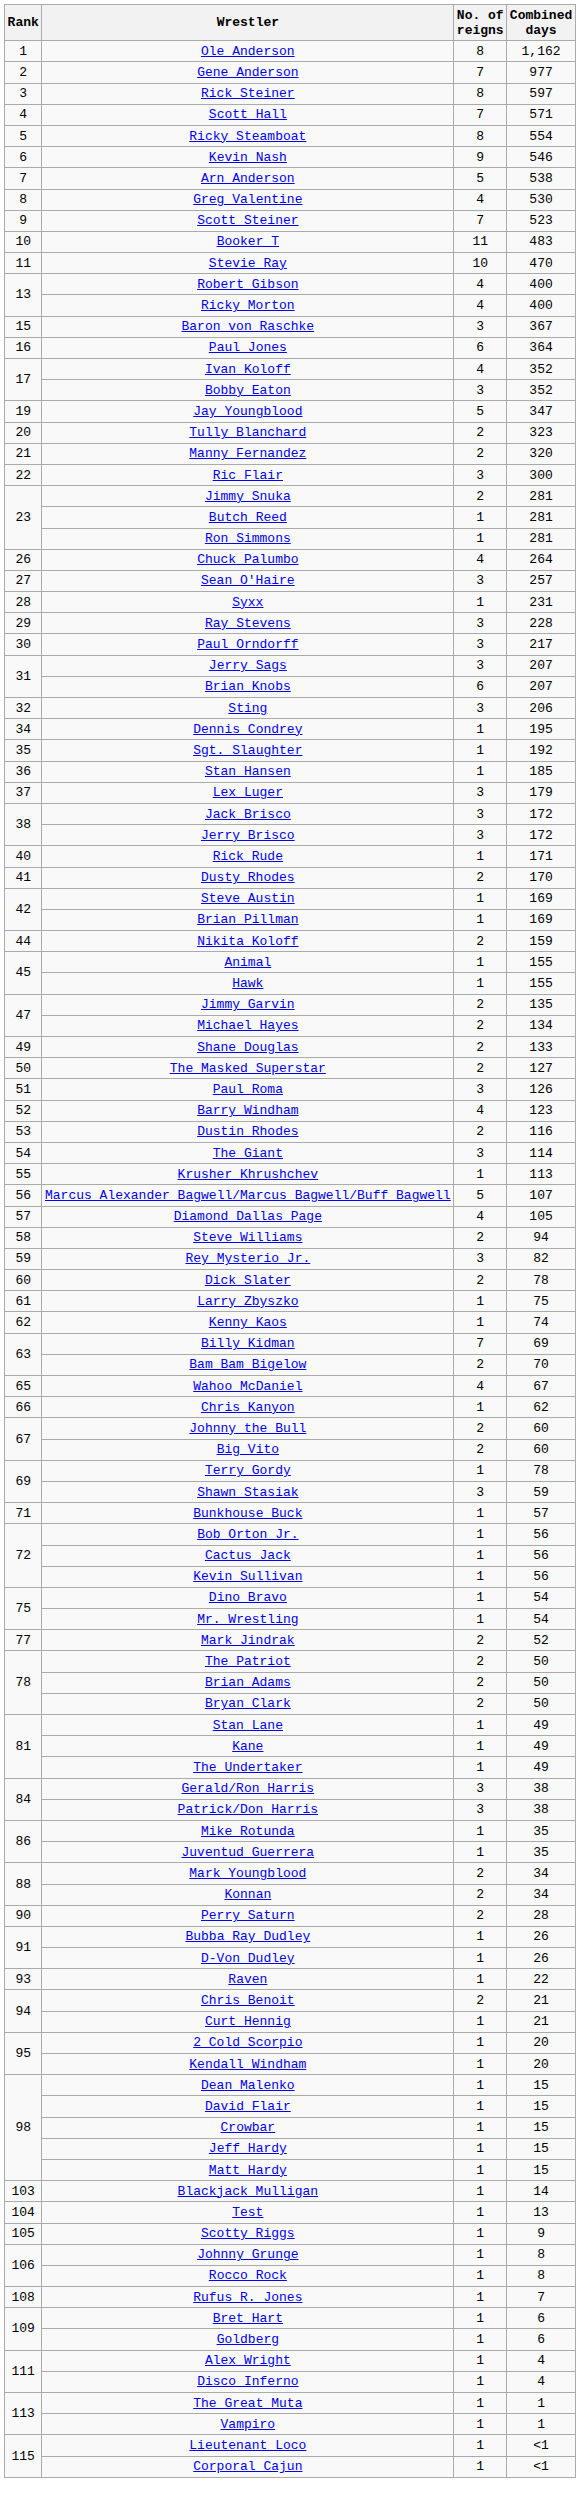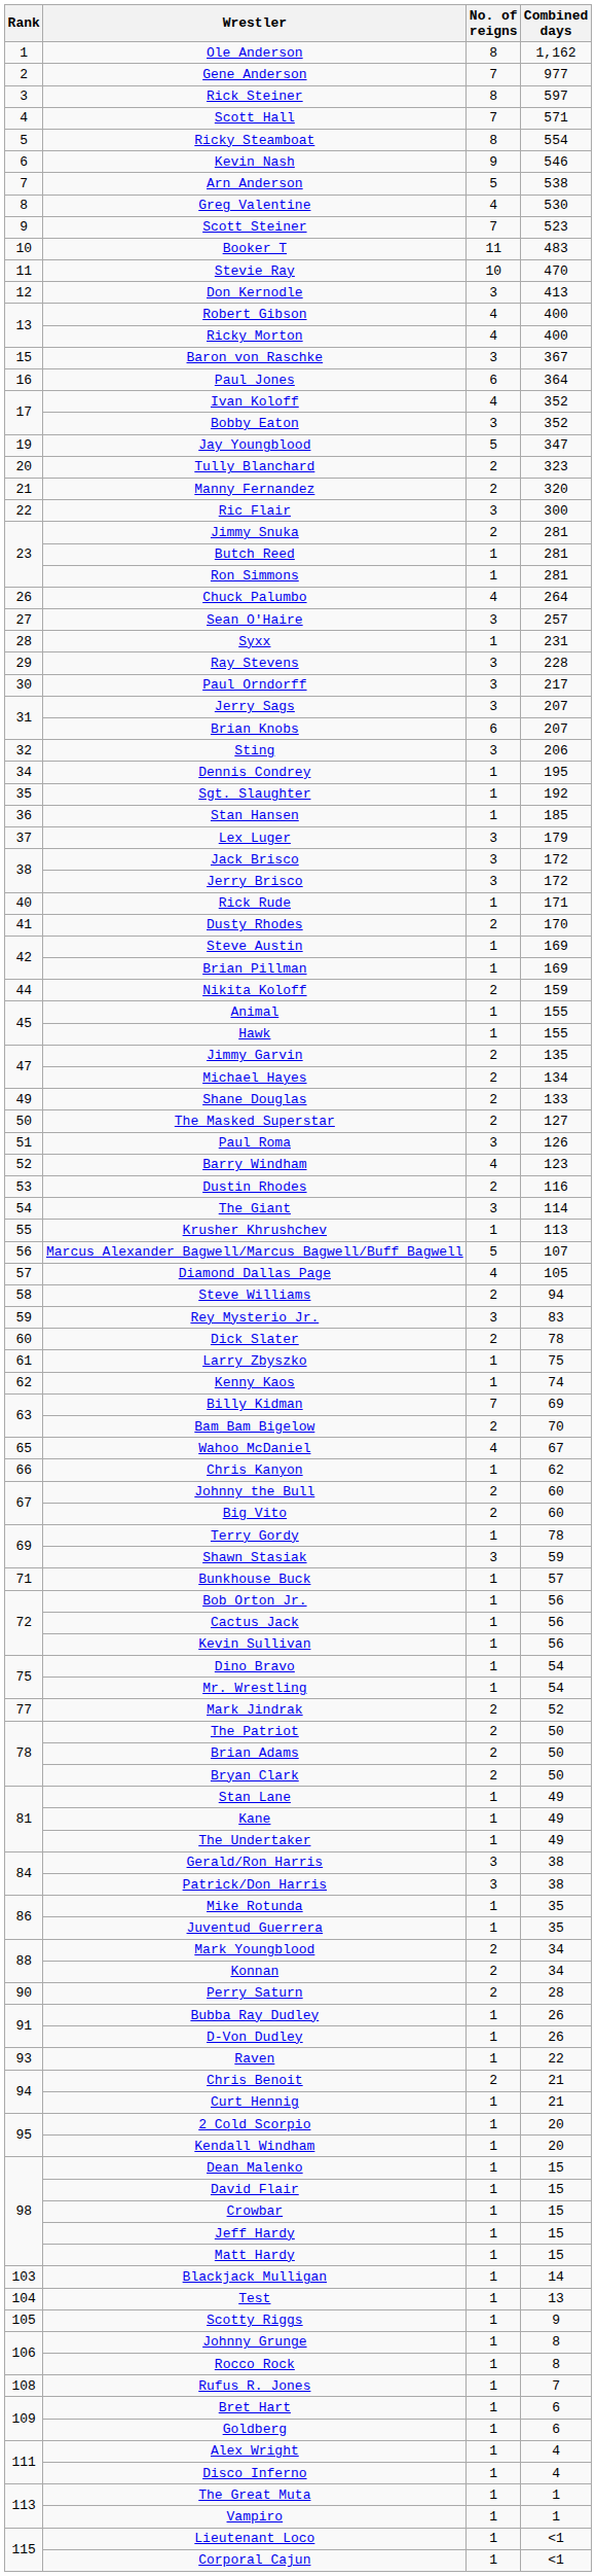 <table class="wikitable sortable" style="text-align: center">
 <tr>
 <th>Rank</th>
 <th>Wrestler</th>
 <th data-sort-type="number">No. of<br>reigns</th>
 <th data-sort-type="number">Combined<br>days</th>
 </tr>
 <tr>
 <td>1</td>
 <td><a href='#'>Ole Anderson</a></td>
 <td>8</td>
 <td>1,162</td>
 </tr>
 <tr>
 <td>2</td>
 <td><a href='#'>Gene Anderson</a></td>
 <td>7</td>
 <td>977</td>
 </tr>
 <tr>
 <td>3</td>
 <td><a href='#'>Rick Steiner</a></td>
 <td>8</td>
 <td>597</td>
 </tr>
 <tr>
 <td>4</td>
 <td><a href='#'>Scott Hall</a></td>
 <td>7</td>
 <td>571</td>
 </tr>
 <tr>
 <td>5</td>
 <td><a href='#'>Ricky Steamboat</a></td>
 <td>8</td>
 <td>554</td>
 </tr>
 <tr>
 <td>6</td>
 <td><a href='#'>Kevin Nash</a></td>
 <td>9</td>
 <td>546</td>
 </tr>
 <tr>
 <td>7</td>
 <td><a href='#'>Arn Anderson</a></td>
 <td>5</td>
 <td>538</td>
 </tr>
 <tr>
 <td>8</td>
 <td><a href='#'>Greg Valentine</a></td>
 <td>4</td>
 <td>530</td>
 </tr>
 <tr>
 <td>9</td>
 <td><a href='#'>Scott Steiner</a></td>
 <td>7</td>
 <td>523</td>
 </tr>
 <tr>
 <td>10</td>
 <td><a href='#'>Booker T</a></td>
 <td>11</td>
 <td>483</td>
 </tr>
 <tr>
 <td>11</td>
 <td><a href='#'>Stevie Ray</a></td>
 <td>10</td>
 <td>470</td>
+</tr>
+<tr>
+<td>12</td>
+<td><a href='#'>Don Kernodle</a></td>
+<td>3</td>
+<td>413</td>
 </tr>
 <tr>
 <td rowspan=2>13</td>
 <td><a href='#'>Robert Gibson</a></td>
 <td>4</td>
 <td>400</td>
 </tr>
 <tr>
 <td><a href='#'>Ricky Morton</a></td>
 <td>4</td>
 <td>400</td>
 </tr>
 <tr>
 <td>15</td>
 <td><a href='#'>Baron von Raschke</a></td>
 <td>3</td>
 <td>367</td>
 </tr>
 <tr>
 <td>16</td>
 <td><a href='#'>Paul Jones</a></td>
 <td>6</td>
 <td>364</td>
 </tr>
 <tr>
 <td rowspan=2>17</td>
 <td><a href='#'>Ivan Koloff</a></td>
 <td>4</td>
 <td>352</td>
 </tr>
 <tr>
 <td><a href='#'>Bobby Eaton</a></td>
 <td>3</td>
 <td>352</td>
 </tr>
 <tr>
 <td>19</td>
 <td><a href='#'>Jay Youngblood</a></td>
 <td>5</td>
 <td>347</td>
 </tr>
 <tr>
 <td>20</td>
 <td><a href='#'>Tully Blanchard</a></td>
 <td>2</td>
 <td>323</td>
 </tr>
 <tr>
 <td>21</td>
 <td><a href='#'>Manny Fernandez</a></td>
 <td>2</td>
 <td>320</td>
 </tr>
 <tr>
 <td>22</td>
 <td><a href='#'>Ric Flair</a></td>
 <td>3</td>
 <td>300</td>
 </tr>
 <tr>
 <td rowspan=3>23</td>
 <td><a href='#'>Jimmy Snuka</a></td>
 <td>2</td>
 <td>281</td>
 </tr>
 <tr>
 <td><a href='#'>Butch Reed</a></td>
 <td>1</td>
 <td>281</td>
 </tr>
 <tr>
 <td><a href='#'>Ron Simmons</a></td>
 <td>1</td>
 <td>281</td>
 </tr>
 <tr>
 <td>26</td>
 <td><a href='#'>Chuck Palumbo</a></td>
 <td>4</td>
 <td>264</td>
 </tr>
 <tr>
 <td>27</td>
 <td><a href='#'>Sean O'Haire</a></td>
 <td>3</td>
 <td>257</td>
 </tr>
 <tr>
 <td>28</td>
 <td><a href='#'>Syxx</a></td>
 <td>1</td>
 <td>231</td>
 </tr>
 <tr>
 <td>29</td>
 <td><a href='#'>Ray Stevens</a></td>
 <td>3</td>
 <td>228</td>
 </tr>
 <tr>
 <td>30</td>
 <td><a href='#'>Paul Orndorff</a></td>
 <td>3</td>
 <td>217</td>
 </tr>
 <tr>
 <td rowspan=2>31</td>
 <td><a href='#'>Jerry Sags</a></td>
 <td>3</td>
 <td>207</td>
 </tr>
 <tr>
 <td><a href='#'>Brian Knobs</a></td>
 <td>6</td>
 <td>207</td>
 </tr>
 <tr>
 <td>32</td>
 <td><a href='#'>Sting</a></td>
 <td>3</td>
 <td>206</td>
 </tr>
 <tr>
 <td>34</td>
 <td><a href='#'>Dennis Condrey</a></td>
 <td>1</td>
 <td>195</td>
 </tr>
 <tr>
 <td>35</td>
 <td><a href='#'>Sgt. Slaughter</a></td>
 <td>1</td>
 <td>192</td>
 </tr>
 <tr>
 <td>36</td>
 <td><a href='#'>Stan Hansen</a></td>
 <td>1</td>
 <td>185</td>
 </tr>
 <tr>
 <td>37</td>
 <td><a href='#'>Lex Luger</a></td>
 <td>3</td>
 <td>179</td>
 </tr>
 <tr>
 <td rowspan=2>38</td>
 <td><a href='#'>Jack Brisco</a></td>
 <td>3</td>
 <td>172</td>
 </tr>
 <tr>
 <td><a href='#'>Jerry Brisco</a></td>
 <td>3</td>
 <td>172</td>
 </tr>
 <tr>
 <td>40</td>
 <td><a href='#'>Rick Rude</a></td>
 <td>1</td>
 <td>171</td>
 </tr>
 <tr>
 <td>41</td>
 <td><a href='#'>Dusty Rhodes</a></td>
 <td>2</td>
 <td>170</td>
 </tr>
 <tr>
 <td rowspan=2>42</td>
 <td><a href='#'>Steve Austin</a></td>
 <td>1</td>
 <td>169</td>
 </tr>
 <tr>
 <td><a href='#'>Brian Pillman</a></td>
 <td>1</td>
 <td>169</td>
 </tr>
 <tr>
 <td>44</td>
 <td><a href='#'>Nikita Koloff</a></td>
 <td>2</td>
 <td>159</td>
 </tr>
 <tr>
 <td rowspan=2>45</td>
 <td><a href='#'>Animal</a></td>
 <td>1</td>
 <td>155</td>
 </tr>
 <tr>
 <td><a href='#'>Hawk</a></td>
 <td>1</td>
 <td>155</td>
 </tr>
 <tr>
 <td rowspan=2>47</td>
 <td><a href='#'>Jimmy Garvin</a></td>
 <td>2</td>
 <td>135</td>
 </tr>
 <tr>
 <td><a href='#'>Michael Hayes</a></td>
 <td>2</td>
 <td>134</td>
 </tr>
 <tr>
 <td>49</td>
 <td><a href='#'>Shane Douglas</a></td>
 <td>2</td>
 <td>133</td>
 </tr>
 <tr>
 <td>50</td>
 <td><a href='#'>The Masked Superstar</a></td>
 <td>2</td>
 <td>127</td>
 </tr>
 <tr>
 <td>51</td>
 <td><a href='#'>Paul Roma</a></td>
 <td>3</td>
 <td>126</td>
 </tr>
 <tr>
 <td>52</td>
 <td><a href='#'>Barry Windham</a></td>
 <td>4</td>
 <td>123</td>
 </tr>
 <tr>
 <td>53</td>
 <td><a href='#'>Dustin Rhodes</a></td>
 <td>2</td>
 <td>116</td>
 </tr>
 <tr>
 <td>54</td>
 <td><a href='#'>The Giant</a></td>
 <td>3</td>
 <td>114</td>
 </tr>
 <tr>
 <td>55</td>
 <td><a href='#'>Krusher Khrushchev</a></td>
 <td>1</td>
 <td>113</td>
 </tr>
 <tr>
 <td>56</td>
 <td><a href='#'>Marcus Alexander Bagwell/Marcus Bagwell/Buff Bagwell</a></td>
 <td>5</td>
 <td>107</td>
 </tr>
 <tr>
 <td>57</td>
 <td><a href='#'>Diamond Dallas Page</a></td>
 <td>4</td>
 <td>105</td>
 </tr>
 <tr>
 <td>58</td>
 <td><a href='#'>Steve Williams</a></td>
 <td>2</td>
 <td>94</td>
 </tr>
 <tr>
 <td>59</td>
 <td><a href='#'>Rey Mysterio Jr.</a></td>
 <td>3</td>
-<td>82</td>
+<td>83</td>
 </tr>
 <tr>
 <td>60</td>
 <td><a href='#'>Dick Slater</a></td>
 <td>2</td>
 <td>78</td>
 </tr>
 <tr>
 <td>61</td>
 <td><a href='#'>Larry Zbyszko</a></td>
 <td>1</td>
 <td>75</td>
 </tr>
 <tr>
 <td>62</td>
 <td><a href='#'>Kenny Kaos</a></td>
 <td>1</td>
 <td>74</td>
 </tr>
 <tr>
 <td rowspan=2>63</td>
 <td><a href='#'>Billy Kidman</a></td>
 <td>7</td>
 <td>69</td>
 </tr>
 <tr>
 <td><a href='#'>Bam Bam Bigelow</a></td>
 <td>2</td>
 <td>70</td>
 </tr>
 <tr>
 <td>65</td>
 <td><a href='#'>Wahoo McDaniel</a></td>
 <td>4</td>
 <td>67</td>
 </tr>
 <tr>
 <td>66</td>
 <td><a href='#'>Chris Kanyon</a></td>
 <td>1</td>
 <td>62</td>
 </tr>
 <tr>
 <td rowspan=2>67</td>
 <td><a href='#'>Johnny the Bull</a></td>
 <td>2</td>
 <td>60</td>
 </tr>
 <tr>
 <td><a href='#'>Big Vito</a></td>
 <td>2</td>
 <td>60</td>
 </tr>
 <tr>
 <td rowspan=2>69</td>
 <td><a href='#'>Terry Gordy</a></td>
 <td>1</td>
 <td>78</td>
 </tr>
 <tr>
 <td><a href='#'>Shawn Stasiak</a></td>
 <td>3</td>
 <td>59</td>
 </tr>
 <tr>
 <td>71</td>
 <td><a href='#'>Bunkhouse Buck</a></td>
 <td>1</td>
 <td>57</td>
 </tr>
 <tr>
 <td rowspan=3>72</td>
 <td><a href='#'>Bob Orton Jr.</a></td>
 <td>1</td>
 <td>56</td>
 </tr>
 <tr>
 <td><a href='#'>Cactus Jack</a></td>
 <td>1</td>
 <td>56</td>
 </tr>
 <tr>
 <td><a href='#'>Kevin Sullivan</a></td>
 <td>1</td>
 <td>56</td>
 </tr>
 <tr>
 <td rowspan=2>75</td>
 <td><a href='#'>Dino Bravo</a></td>
 <td>1</td>
 <td>54</td>
 </tr>
 <tr>
 <td><a href='#'>Mr. Wrestling</a></td>
 <td>1</td>
 <td>54</td>
 </tr>
 <tr>
 <td>77</td>
 <td><a href='#'>Mark Jindrak</a></td>
 <td>2</td>
 <td>52</td>
 </tr>
 <tr>
 <td rowspan=3>78</td>
 <td><a href='#'>The Patriot</a></td>
 <td>2</td>
 <td>50</td>
 </tr>
 <tr>
 <td><a href='#'>Brian Adams</a></td>
 <td>2</td>
 <td>50</td>
 </tr>
 <tr>
 <td><a href='#'>Bryan Clark</a></td>
 <td>2</td>
 <td>50</td>
 </tr>
 <tr>
 <td rowspan=3>81</td>
 <td><a href='#'>Stan Lane</a></td>
 <td>1</td>
 <td>49</td>
 </tr>
 <tr>
 <td><a href='#'>Kane</a></td>
 <td>1</td>
 <td>49</td>
 </tr>
 <tr>
 <td><a href='#'>The Undertaker</a></td>
 <td>1</td>
 <td>49</td>
 </tr>
 <tr>
 <td rowspan=2>84</td>
 <td><a href='#'>Gerald/Ron Harris</a></td>
 <td>3</td>
 <td>38</td>
 </tr>
 <tr>
 <td><a href='#'>Patrick/Don Harris</a></td>
 <td>3</td>
 <td>38</td>
 </tr>
 <tr>
 <td rowspan=2>86</td>
 <td><a href='#'>Mike Rotunda</a></td>
 <td>1</td>
 <td>35</td>
 </tr>
 <tr>
 <td><a href='#'>Juventud Guerrera</a></td>
 <td>1</td>
 <td>35</td>
 </tr>
 <tr>
 <td rowspan=2>88</td>
 <td><a href='#'>Mark Youngblood</a></td>
 <td>2</td>
 <td>34</td>
 </tr>
 <tr>
 <td><a href='#'>Konnan</a></td>
 <td>2</td>
 <td>34</td>
 </tr>
 <tr>
 <td>90</td>
 <td><a href='#'>Perry Saturn</a></td>
 <td>2</td>
 <td>28</td>
 </tr>
 <tr>
 <td rowspan=2>91</td>
 <td><a href='#'>Bubba Ray Dudley</a></td>
 <td>1</td>
 <td>26</td>
 </tr>
 <tr>
 <td><a href='#'>D-Von Dudley</a></td>
 <td>1</td>
 <td>26</td>
 </tr>
 <tr>
 <td>93</td>
 <td><a href='#'>Raven</a></td>
 <td>1</td>
 <td>22</td>
 </tr>
 <tr>
 <td rowspan=2>94</td>
 <td><a href='#'>Chris Benoit</a></td>
 <td>2</td>
 <td>21</td>
 </tr>
 <tr>
 <td><a href='#'>Curt Hennig</a></td>
 <td>1</td>
 <td>21</td>
 </tr>
 <tr>
 <td rowspan=2>95</td>
 <td><a href='#'>2 Cold Scorpio</a></td>
 <td>1</td>
 <td>20</td>
 </tr>
 <tr>
 <td><a href='#'>Kendall Windham</a></td>
 <td>1</td>
 <td>20</td>
 </tr>
 <tr>
 <td rowspan=5>98</td>
 <td><a href='#'>Dean Malenko</a></td>
 <td>1</td>
 <td>15</td>
 </tr>
 <tr>
 <td><a href='#'>David Flair</a></td>
 <td>1</td>
 <td>15</td>
 </tr>
 <tr>
 <td><a href='#'>Crowbar</a></td>
 <td>1</td>
 <td>15</td>
 </tr>
 <tr>
 <td><a href='#'>Jeff Hardy</a></td>
 <td>1</td>
 <td>15</td>
 </tr>
 <tr>
 <td><a href='#'>Matt Hardy</a></td>
 <td>1</td>
 <td>15</td>
 </tr>
 <tr>
 <td>103</td>
 <td><a href='#'>Blackjack Mulligan</a></td>
 <td>1</td>
 <td>14</td>
 </tr>
 <tr>
 <td>104</td>
 <td><a href='#'>Test</a></td>
 <td>1</td>
 <td>13</td>
 </tr>
 <tr>
 <td>105</td>
 <td><a href='#'>Scotty Riggs</a></td>
 <td>1</td>
 <td>9</td>
 </tr>
 <tr>
 <td rowspan=2>106</td>
 <td><a href='#'>Johnny Grunge</a></td>
 <td>1</td>
 <td>8</td>
 </tr>
 <tr>
 <td><a href='#'>Rocco Rock</a></td>
 <td>1</td>
 <td>8</td>
 </tr>
 <tr>
 <td>108</td>
 <td><a href='#'>Rufus R. Jones</a></td>
 <td>1</td>
 <td>7</td>
 </tr>
 <tr>
 <td rowspan=2>109</td>
 <td><a href='#'>Bret Hart</a></td>
 <td>1</td>
 <td>6</td>
 </tr>
 <tr>
 <td><a href='#'>Goldberg</a></td>
 <td>1</td>
 <td>6</td>
 </tr>
 <tr>
 <td rowspan=2>111</td>
 <td><a href='#'>Alex Wright</a></td>
 <td>1</td>
 <td>4</td>
 </tr>
 <tr>
 <td><a href='#'>Disco Inferno</a></td>
 <td>1</td>
 <td>4</td>
 </tr>
 <tr>
 <td rowspan=2>113</td>
 <td><a href='#'>The Great Muta</a></td>
 <td>1</td>
 <td>1</td>
 </tr>
 <tr>
 <td><a href='#'>Vampiro</a></td>
 <td>1</td>
 <td>1</td>
 </tr>
 <tr>
 <td rowspan=2>115</td>
 <td><a href='#'>Lieutenant Loco</a></td>
 <td>1</td>
 <td><1</td>
 </tr>
 <tr>
 <td><a href='#'>Corporal Cajun</a></td>
 <td>1</td>
 <td><1</td>
 </tr>
 </table>
